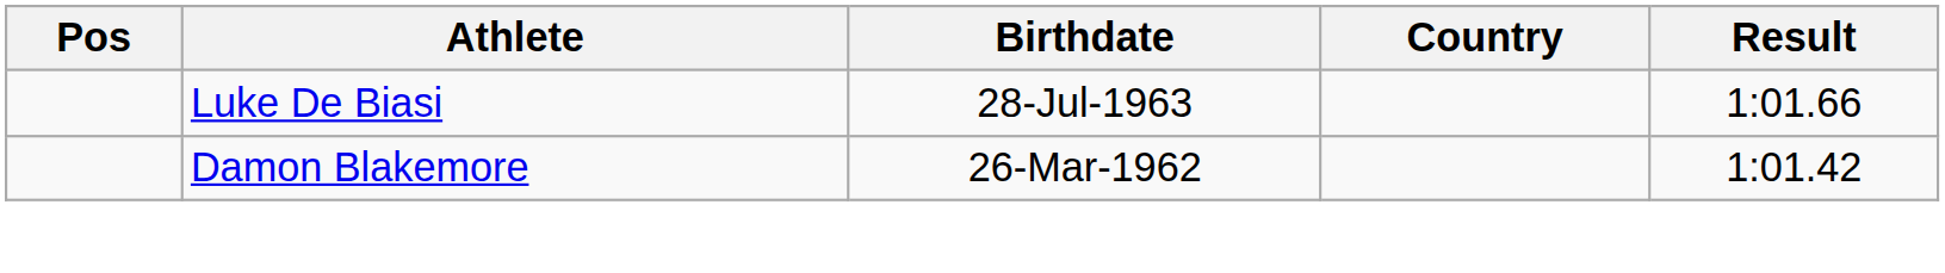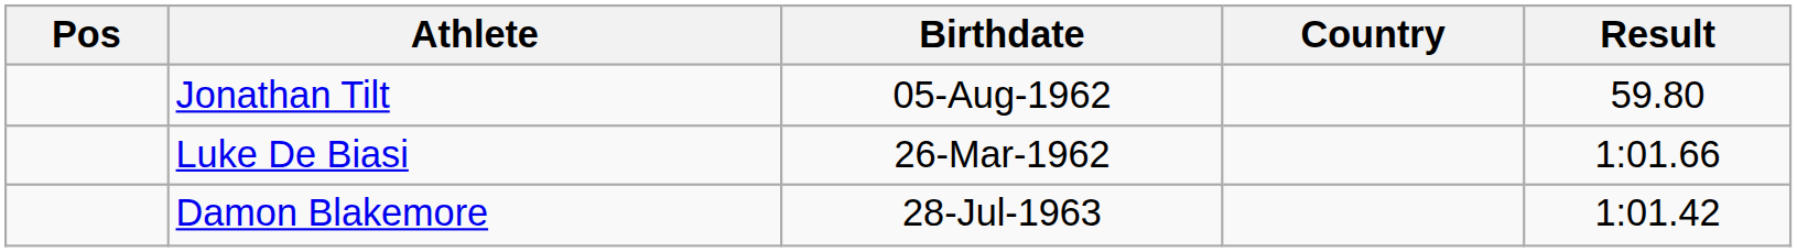 <table class="wikitable"  style="text-align:center; width:60%;">
 <tr>
 <th>Pos</th>
 <th>Athlete</th>
 <th>Birthdate</th>
 <th>Country</th>
 <th>Result</th>
 </tr>
 <tr>
 <td align=center></td>
+<td align=left><a href='#'>Jonathan Tilt</a></td>
+<td>05-Aug-1962</td>
+<td align=left></td>
+<td>59.80</td>
+</tr>
+<tr>
+<td align=center></td>
 <td align=left><a href='#'>Luke De Biasi</a></td>
-<td>28-Jul-1963</td>
+<td>26-Mar-1962</td>
 <td align=left></td>
 <td>1:01.66</td>
 </tr>
 <tr>
 <td align=center></td>
 <td align=left><a href='#'>Damon Blakemore</a></td>
-<td>26-Mar-1962</td>
+<td>28-Jul-1963</td>
 <td align=left></td>
 <td>1:01.42</td>
 </tr>
 </table>
